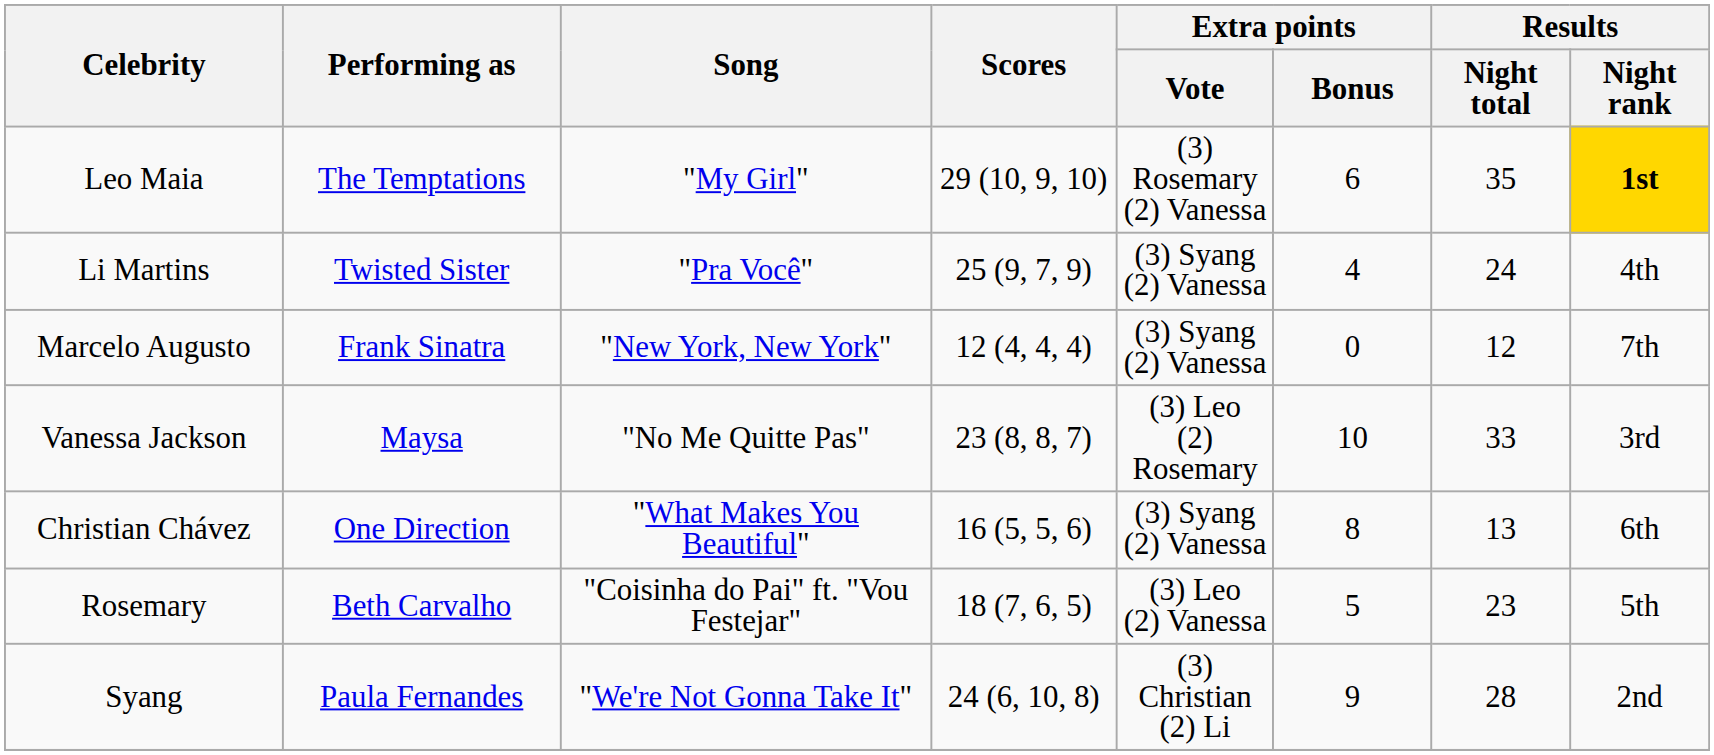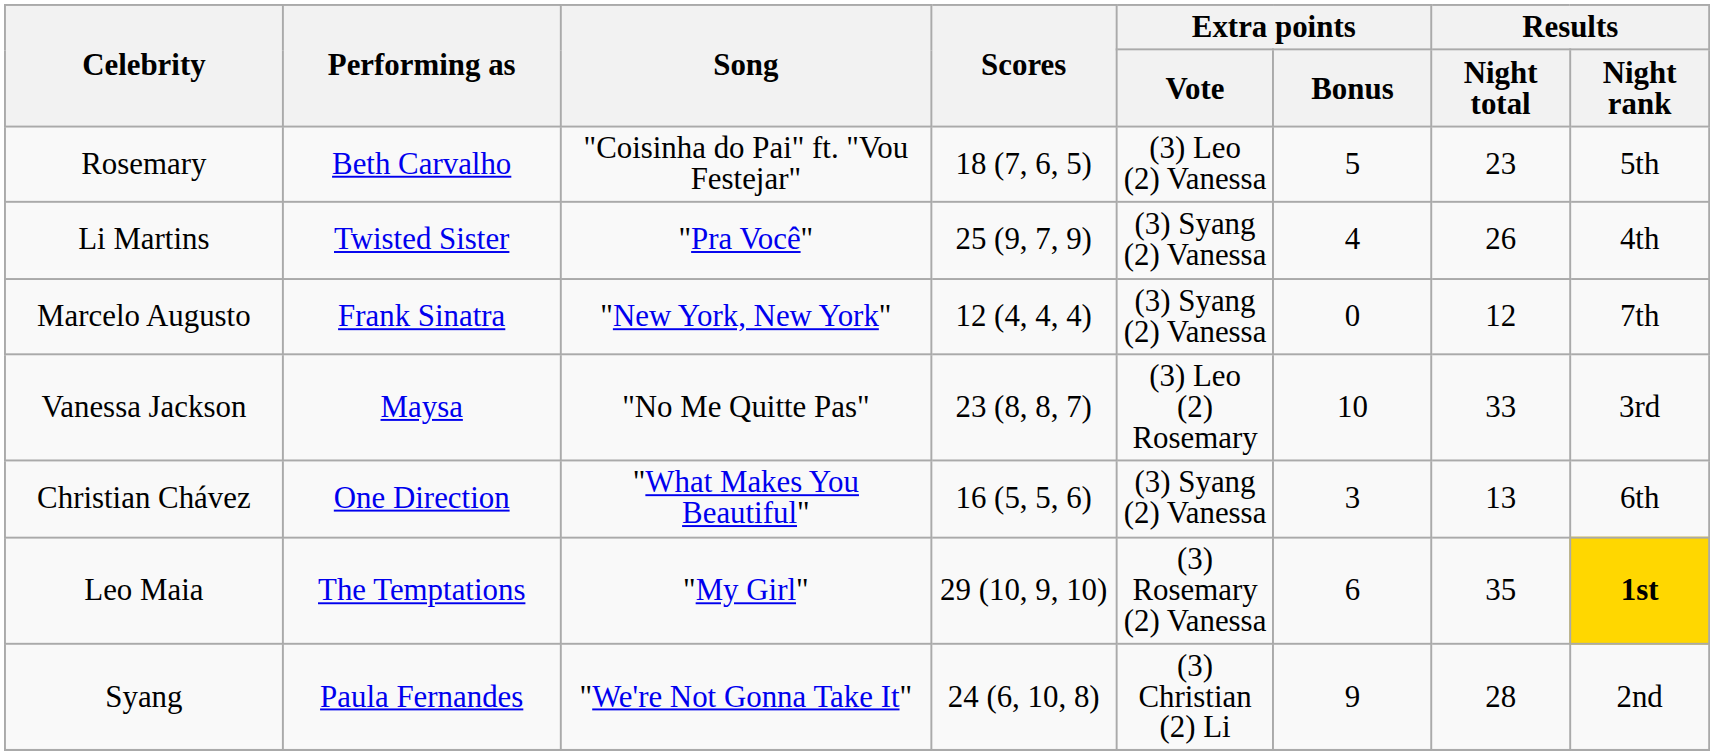 <table class="wikitable" style="font-size:100%; line-height:16px; text-align:center" width="100%">
 <tr>
 <th rowspan="2" style="width:15.0%;">Celebrity</th>
 <th rowspan="2" style="width:15.0%;">Performing as</th>
 <th rowspan="2" style="width:20.0%;">Song</th>
 <th rowspan="2" style="width:10.0%;">Scores</th>
 <th colspan="2">Extra points</th>
 <th colspan="2">Results</th>
 </tr>
 <tr>
 <th style="width:08.5%;">Vote</th>
 <th style="width:08.5%;">Bonus</th>
 <th style="width:07.5%;">Night total</th>
 <th style="width:07.5%;">Night rank</th>
 </tr>
 <tr>
-<td>Leo Maia</td>
-<td><a href='#'>The Temptations</a></td>
-<td>"<a href='#'>My Girl</a>"</td>
-<td>29 (10, 9, 10)</td>
-<td>(3) Rosemary<br>(2) Vanessa</td>
-<td>6</td>
-<td>35</td>
-<td bgcolor="FFD700"><strong>1st</strong></td>
+<td>Rosemary</td>
+<td><a href='#'>Beth Carvalho</a></td>
+<td>"Coisinha do Pai" ft. "Vou Festejar"</td>
+<td>18 (7, 6, 5)</td>
+<td>(3) Leo<br>(2) Vanessa</td>
+<td>5</td>
+<td>23</td>
+<td>5th</td>
 </tr>
 <tr>
 <td>Li Martins</td>
 <td><a href='#'>Twisted Sister</a></td>
 <td>"<a href='#'>Pra Você</a>"</td>
 <td>25 (9, 7, 9)</td>
 <td>(3) Syang<br>(2) Vanessa</td>
 <td>4</td>
-<td>24</td>
+<td>26</td>
 <td>4th</td>
 </tr>
 <tr>
 <td>Marcelo Augusto</td>
 <td><a href='#'>Frank Sinatra</a></td>
 <td>"<a href='#'>New York, New York</a>"</td>
 <td>12 (4, 4, 4)</td>
 <td>(3) Syang<br>(2) Vanessa</td>
 <td>0</td>
 <td>12</td>
 <td>7th</td>
 </tr>
 <tr>
 <td>Vanessa Jackson</td>
 <td><a href='#'>Maysa</a></td>
 <td>"No Me Quitte Pas"</td>
 <td>23 (8, 8, 7)</td>
 <td>(3) Leo<br>(2) Rosemary</td>
 <td>10</td>
 <td>33</td>
 <td>3rd</td>
 </tr>
 <tr>
 <td>Christian Chávez</td>
 <td><a href='#'>One Direction</a></td>
 <td>"<a href='#'>What Makes You Beautiful</a>"</td>
 <td>16 (5, 5, 6)</td>
 <td>(3) Syang<br>(2) Vanessa</td>
-<td>8</td>
+<td>3</td>
 <td>13</td>
 <td>6th</td>
 </tr>
 <tr>
-<td>Rosemary</td>
-<td><a href='#'>Beth Carvalho</a></td>
-<td>"Coisinha do Pai" ft. "Vou Festejar"</td>
-<td>18 (7, 6, 5)</td>
-<td>(3) Leo<br>(2) Vanessa</td>
-<td>5</td>
-<td>23</td>
-<td>5th</td>
+<td>Leo Maia</td>
+<td><a href='#'>The Temptations</a></td>
+<td>"<a href='#'>My Girl</a>"</td>
+<td>29 (10, 9, 10)</td>
+<td>(3) Rosemary<br>(2) Vanessa</td>
+<td>6</td>
+<td>35</td>
+<td bgcolor="FFD700"><strong>1st</strong></td>
 </tr>
 <tr>
 <td>Syang</td>
 <td><a href='#'>Paula Fernandes</a></td>
 <td>"<a href='#'>We're Not Gonna Take It</a>"</td>
 <td>24 (6, 10, 8)</td>
 <td>(3) Christian<br>(2) Li</td>
 <td>9</td>
 <td>28</td>
 <td>2nd</td>
 </tr>
 <tr>
 </tr>
 </table>
